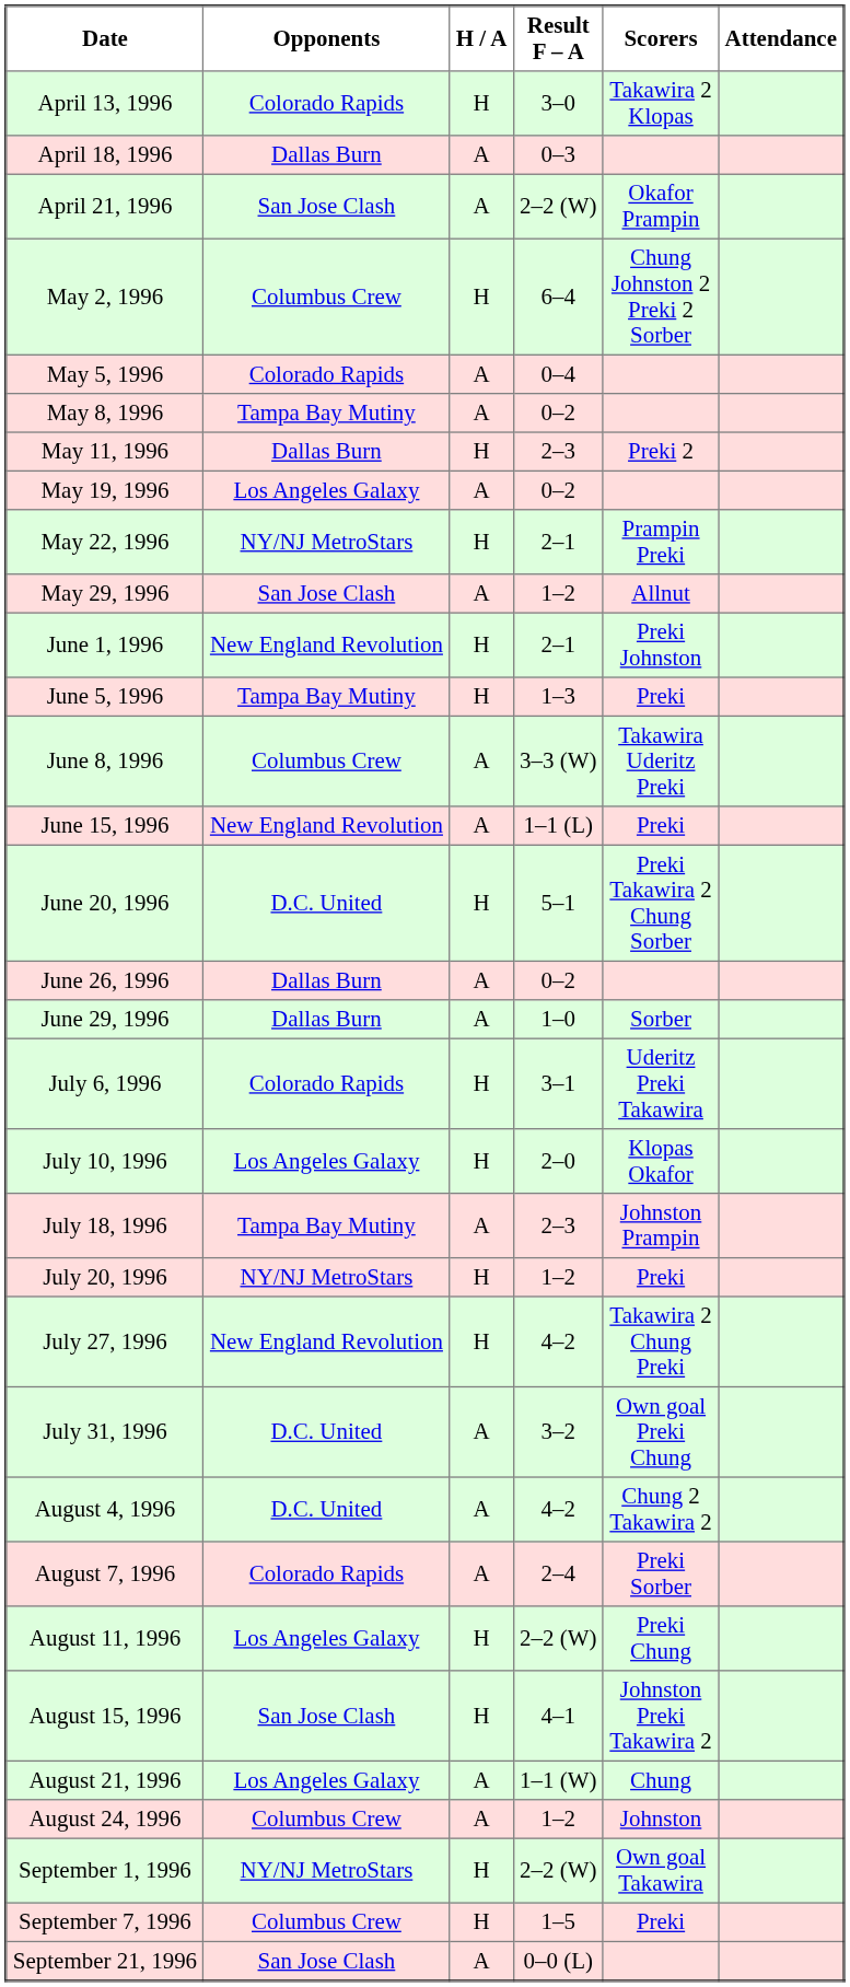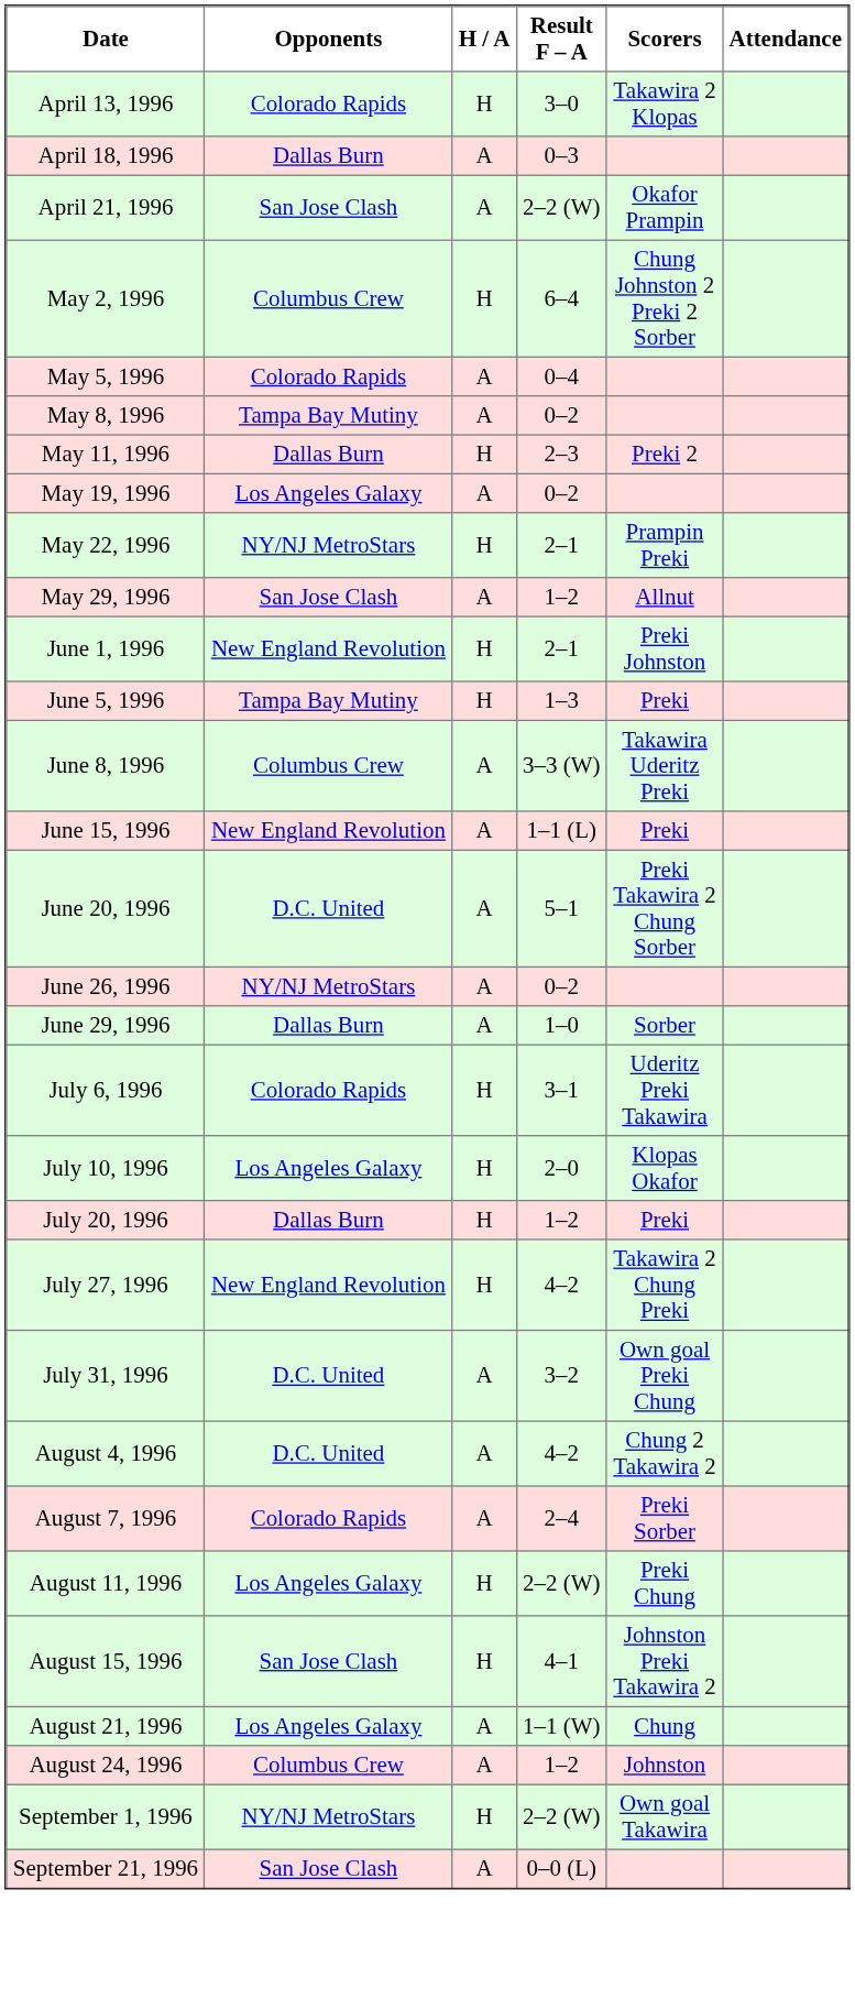 <table border="2" cellpadding="4" style="border-collapse:collapse; text-align:center;">
 <tr>
 <th><strong>Date</strong></th>
 <th><strong>Opponents</strong></th>
 <th><strong>H / A</strong></th>
 <th><strong>Result<br>F – A</strong></th>
 <th><strong>Scorers</strong></th>
 <th><strong>Attendance</strong></th>
 </tr>
 <tr bgcolor="#ddffdd">
 <td>April 13, 1996</td>
 <td><a href='#'>Colorado Rapids</a></td>
 <td>H</td>
 <td>3–0</td>
 <td><a href='#'>Takawira</a> 2 <br> <a href='#'>Klopas</a></td>
 <td></td>
 </tr>
 <tr bgcolor="#ffdddd">
 <td>April 18, 1996</td>
 <td><a href='#'>Dallas Burn</a></td>
 <td>A</td>
 <td>0–3</td>
 <td></td>
 <td></td>
 </tr>
 <tr bgcolor="#ddffdd">
 <td>April 21, 1996</td>
 <td><a href='#'>San Jose Clash</a></td>
 <td>A</td>
 <td>2–2 (W)</td>
 <td><a href='#'>Okafor</a> <br> <a href='#'>Prampin</a></td>
 <td></td>
 </tr>
 <tr bgcolor="#ddffdd">
 <td>May 2, 1996</td>
 <td><a href='#'>Columbus Crew</a></td>
 <td>H</td>
 <td>6–4</td>
 <td><a href='#'>Chung</a> <br> <a href='#'>Johnston</a> 2 <br> <a href='#'>Preki</a> 2 <br> <a href='#'>Sorber</a></td>
 <td></td>
 </tr>
 <tr bgcolor="#ffdddd">
 <td>May 5, 1996</td>
 <td><a href='#'>Colorado Rapids</a></td>
 <td>A</td>
 <td>0–4</td>
 <td></td>
 <td></td>
 </tr>
 <tr bgcolor="#ffdddd">
 <td>May 8, 1996</td>
 <td><a href='#'>Tampa Bay Mutiny</a></td>
 <td>A</td>
 <td>0–2</td>
 <td></td>
 <td></td>
 </tr>
 <tr bgcolor="#ffdddd">
 <td>May 11, 1996</td>
 <td><a href='#'>Dallas Burn</a></td>
 <td>H</td>
 <td>2–3</td>
 <td><a href='#'>Preki</a> 2</td>
 <td></td>
 </tr>
 <tr bgcolor="#ffdddd">
 <td>May 19, 1996</td>
 <td><a href='#'>Los Angeles Galaxy</a></td>
 <td>A</td>
 <td>0–2</td>
 <td></td>
 <td></td>
 </tr>
 <tr bgcolor="#ddffdd">
 <td>May 22, 1996</td>
 <td><a href='#'>NY/NJ MetroStars</a></td>
 <td>H</td>
 <td>2–1</td>
 <td><a href='#'>Prampin</a> <br> <a href='#'>Preki</a></td>
 <td></td>
 </tr>
 <tr bgcolor="#ffdddd">
 <td>May 29, 1996</td>
 <td><a href='#'>San Jose Clash</a></td>
 <td>A</td>
 <td>1–2</td>
 <td><a href='#'>Allnut</a></td>
 <td></td>
 </tr>
 <tr bgcolor="#ddffdd">
 <td>June 1, 1996</td>
 <td><a href='#'>New England Revolution</a></td>
 <td>H</td>
 <td>2–1</td>
 <td><a href='#'>Preki</a> <br> <a href='#'>Johnston</a></td>
 <td></td>
 </tr>
 <tr bgcolor="#ffdddd">
 <td>June 5, 1996</td>
 <td><a href='#'>Tampa Bay Mutiny</a></td>
 <td>H</td>
 <td>1–3</td>
 <td><a href='#'>Preki</a></td>
 <td></td>
 </tr>
 <tr bgcolor="#ddffdd">
 <td>June 8, 1996</td>
 <td><a href='#'>Columbus Crew</a></td>
 <td>A</td>
 <td>3–3 (W)</td>
 <td><a href='#'>Takawira</a> <br> <a href='#'>Uderitz</a> <br> <a href='#'>Preki</a></td>
 <td></td>
 </tr>
 <tr bgcolor="#ffdddd">
 <td>June 15, 1996</td>
 <td><a href='#'>New England Revolution</a></td>
 <td>A</td>
 <td>1–1 (L)</td>
 <td><a href='#'>Preki</a></td>
 <td></td>
 </tr>
 <tr bgcolor="#ddffdd">
 <td>June 20, 1996</td>
 <td><a href='#'>D.C. United</a></td>
-<td>H</td>
+<td>A</td>
 <td>5–1</td>
 <td><a href='#'>Preki</a> <br> <a href='#'>Takawira</a> 2 <br> <a href='#'>Chung</a> <br> <a href='#'>Sorber</a></td>
 <td></td>
 </tr>
 <tr bgcolor="#ffdddd">
 <td>June 26, 1996</td>
-<td><a href='#'>Dallas Burn</a></td>
+<td><a href='#'>NY/NJ MetroStars</a></td>
 <td>A</td>
 <td>0–2</td>
 <td></td>
 <td></td>
 </tr>
 <tr bgcolor="#ddffdd">
 <td>June 29, 1996</td>
 <td><a href='#'>Dallas Burn</a></td>
 <td>A</td>
 <td>1–0</td>
 <td><a href='#'>Sorber</a></td>
 <td></td>
 </tr>
 <tr bgcolor="#ddffdd">
 <td>July 6, 1996</td>
 <td><a href='#'>Colorado Rapids</a></td>
 <td>H</td>
 <td>3–1</td>
 <td><a href='#'>Uderitz</a> <br> <a href='#'>Preki</a> <br> <a href='#'>Takawira</a></td>
 <td></td>
 </tr>
 <tr bgcolor="#ddffdd">
 <td>July 10, 1996</td>
 <td><a href='#'>Los Angeles Galaxy</a></td>
 <td>H</td>
 <td>2–0</td>
 <td><a href='#'>Klopas</a> <br> <a href='#'>Okafor</a></td>
 <td></td>
 </tr>
 <tr bgcolor="#ffdddd">
-<td>July 18, 1996</td>
-<td><a href='#'>Tampa Bay Mutiny</a></td>
-<td>A</td>
-<td>2–3</td>
-<td><a href='#'>Johnston</a> <br> <a href='#'>Prampin</a></td>
-<td></td>
-</tr>
-<tr bgcolor="#ffdddd">
 <td>July 20, 1996</td>
-<td><a href='#'>NY/NJ MetroStars</a></td>
+<td><a href='#'>Dallas Burn</a></td>
 <td>H</td>
 <td>1–2</td>
 <td><a href='#'>Preki</a></td>
 <td></td>
 </tr>
 <tr bgcolor="#ddffdd">
 <td>July 27, 1996</td>
 <td><a href='#'>New England Revolution</a></td>
 <td>H</td>
 <td>4–2</td>
 <td><a href='#'>Takawira</a> 2 <br> <a href='#'>Chung</a> <br> <a href='#'>Preki</a></td>
 <td></td>
 </tr>
 <tr bgcolor="#ddffdd">
 <td>July 31, 1996</td>
 <td><a href='#'>D.C. United</a></td>
 <td>A</td>
 <td>3–2</td>
 <td><a href='#'>Own goal</a> <br> <a href='#'>Preki</a> <br> <a href='#'>Chung</a></td>
 <td></td>
 </tr>
 <tr bgcolor="#ddffdd">
 <td>August 4, 1996</td>
 <td><a href='#'>D.C. United</a></td>
 <td>A</td>
 <td>4–2</td>
 <td><a href='#'>Chung</a> 2 <br> <a href='#'>Takawira</a> 2</td>
 <td></td>
 </tr>
 <tr bgcolor="#ffdddd">
 <td>August 7, 1996</td>
 <td><a href='#'>Colorado Rapids</a></td>
 <td>A</td>
 <td>2–4</td>
 <td><a href='#'>Preki</a> <br> <a href='#'>Sorber</a></td>
 <td></td>
 </tr>
 <tr bgcolor="#ddffdd">
 <td>August 11, 1996</td>
 <td><a href='#'>Los Angeles Galaxy</a></td>
 <td>H</td>
 <td>2–2 (W)</td>
 <td><a href='#'>Preki</a> <br> <a href='#'>Chung</a></td>
 <td></td>
 </tr>
 <tr bgcolor="#ddffdd">
 <td>August 15, 1996</td>
 <td><a href='#'>San Jose Clash</a></td>
 <td>H</td>
 <td>4–1</td>
 <td><a href='#'>Johnston</a> <br> <a href='#'>Preki</a> <br> <a href='#'>Takawira</a> 2</td>
 <td></td>
 </tr>
 <tr bgcolor="#ddffdd">
 <td>August 21, 1996</td>
 <td><a href='#'>Los Angeles Galaxy</a></td>
 <td>A</td>
 <td>1–1 (W)</td>
 <td><a href='#'>Chung</a></td>
 <td></td>
 </tr>
 <tr bgcolor="#ffdddd">
 <td>August 24, 1996</td>
 <td><a href='#'>Columbus Crew</a></td>
 <td>A</td>
 <td>1–2</td>
 <td><a href='#'>Johnston</a></td>
 <td></td>
 </tr>
 <tr bgcolor="#ddffdd">
 <td>September 1, 1996</td>
 <td><a href='#'>NY/NJ MetroStars</a></td>
 <td>H</td>
 <td>2–2 (W)</td>
 <td><a href='#'>Own goal</a> <br> <a href='#'>Takawira</a></td>
 <td></td>
 </tr>
 <tr bgcolor="#ffdddd">
-<td>September 7, 1996</td>
-<td><a href='#'>Columbus Crew</a></td>
-<td>H</td>
-<td>1–5</td>
-<td><a href='#'>Preki</a></td>
-<td></td>
-</tr>
-<tr bgcolor="#ffdddd">
 <td>September 21, 1996</td>
 <td><a href='#'>San Jose Clash</a></td>
 <td>A</td>
 <td>0–0 (L)</td>
 <td></td>
 <td></td>
 </tr>
 </table>
